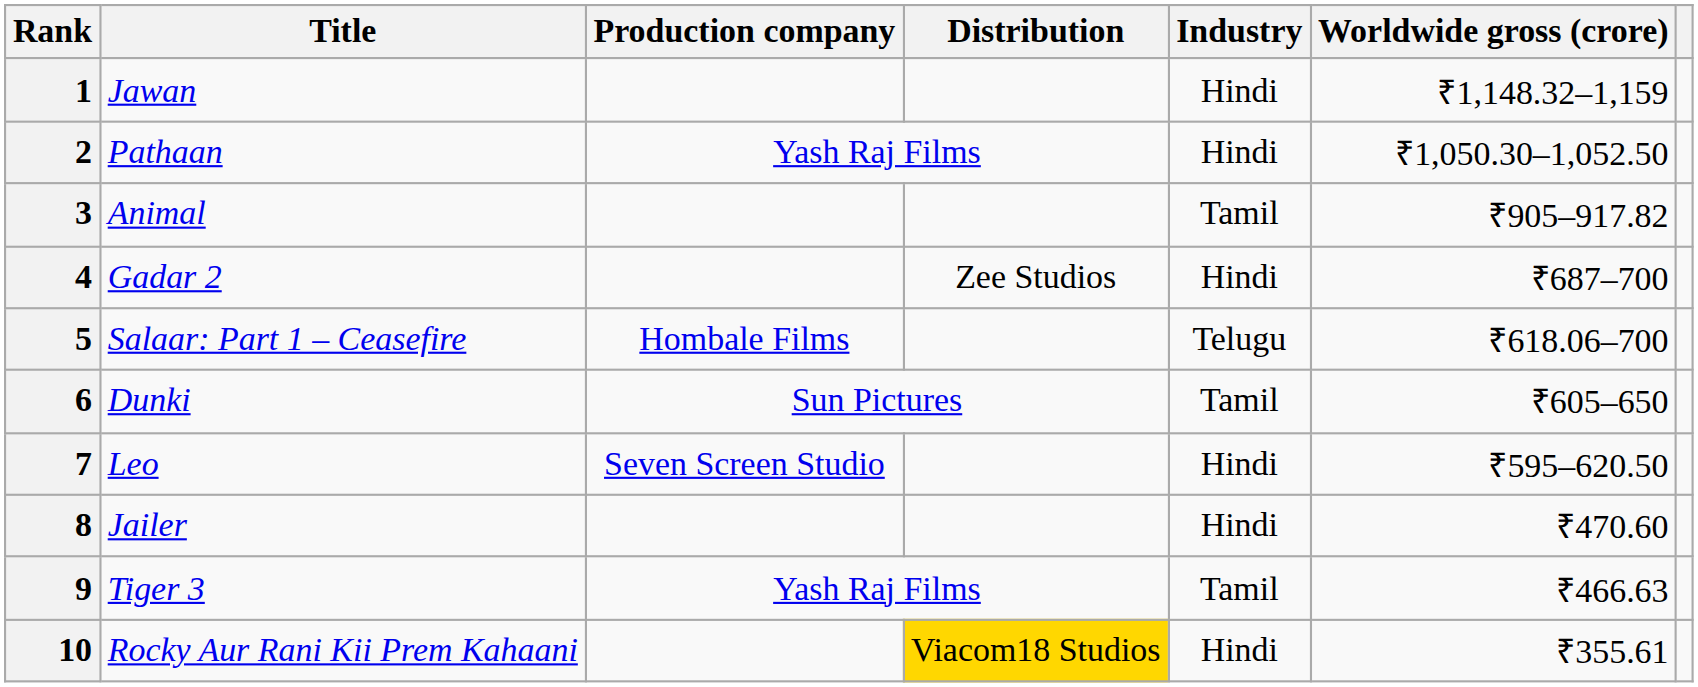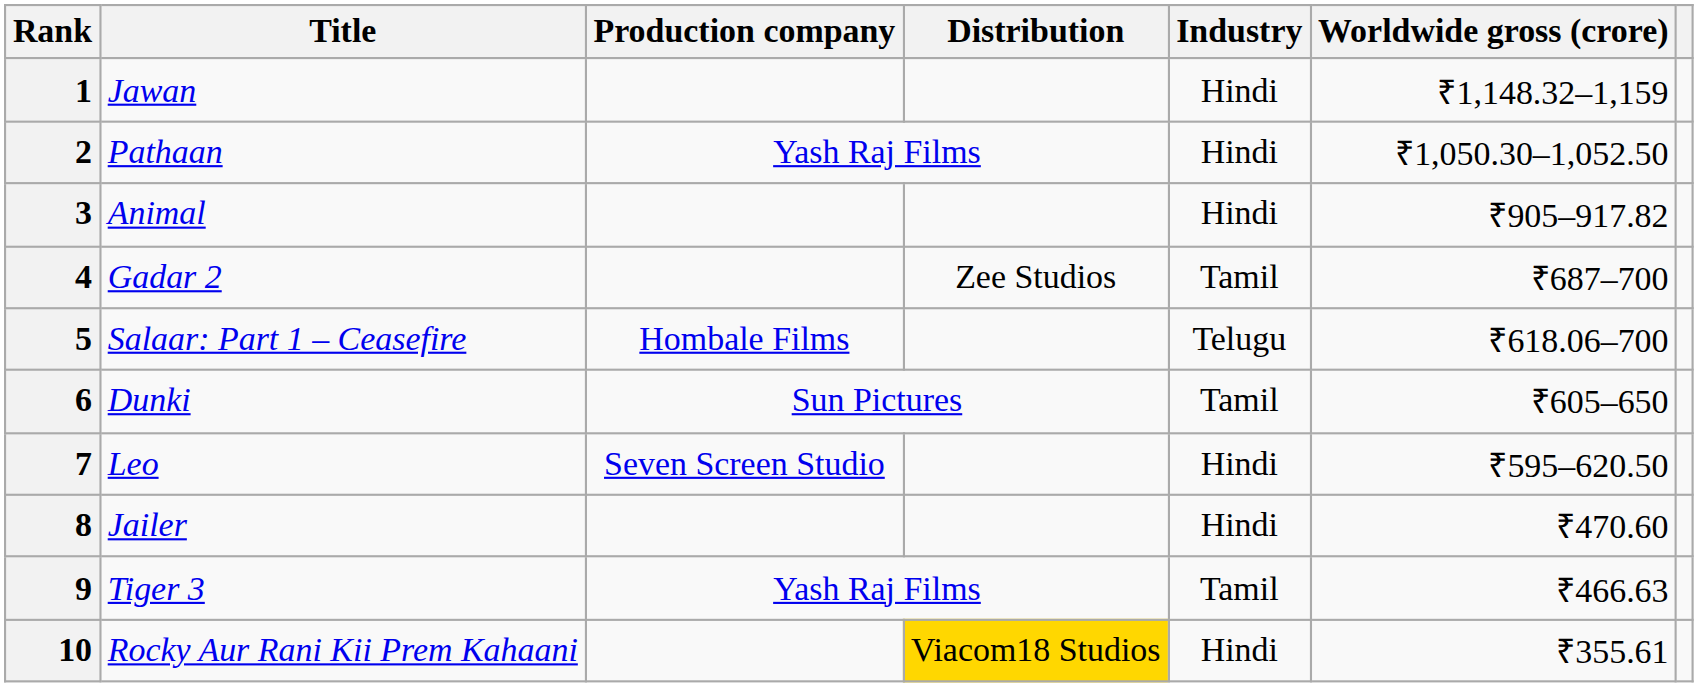 <table class="wikitable sortable plainrowheaders">
 <tr>
 <th>Rank</th>
 <th scope="column">Title</th>
 <th scope="column">Production company</th>
 <th scope="column">Distribution</th>
 <th scope="column">Industry</th>
 <th scope="column">Worldwide gross (crore)</th>
 <th scope="column" class="unsortable"></th>
 </tr>
 <tr>
 <th scope="row" style=text-align:right>1</th>
 <td><em><a href='#'>Jawan</a></em></td>
 <td align="center"></td>
 <td></td>
 <td align="center">Hindi</td>
 <td align="right">₹1,148.32–1,159</td>
 <td align="center"></td>
 </tr>
 <tr>
 <th scope="row" style=text-align:right>2</th>
 <td><em><a href='#'>Pathaan</a></em></td>
 <td colspan="2"; align="center"><a href='#'>Yash Raj Films</a></td>
 <td align="center">Hindi</td>
 <td align="right">₹1,050.30–1,052.50</td>
 <td align="center"></td>
 </tr>
 <tr>
 <th scope="row" style=text-align:right>3</th>
 <td><em><a href='#'>Animal</a></em></td>
 <td align="center"></td>
 <td></td>
-<td align="center">Tamil</td>
+<td align="center">Hindi</td>
 <td align="right">₹905–917.82</td>
 <td align="center"></td>
 </tr>
 <tr>
 <th scope="row" style=text-align:right>4</th>
 <td><em><a href='#'>Gadar 2</a></em></td>
 <td align="center"></td>
 <td align="center">Zee Studios</td>
-<td align="center">Hindi</td>
+<td align="center">Tamil</td>
 <td align="right">₹687–700</td>
 <td align="center"></td>
 </tr>
 <tr>
 <th scope="row" style=text-align:right>5</th>
 <td><em><a href='#'>Salaar: Part 1 – Ceasefire</a></em></td>
 <td align="center"><a href='#'>Hombale Films</a></td>
 <td align="center"></td>
 <td align="center">Telugu</td>
 <td align="right">₹618.06–700</td>
 <td align="center"></td>
 </tr>
 <tr>
 <th scope="row" style=text-align:right>6</th>
 <td><em><a href='#'>Dunki</a></em></td>
 <td colspan="2" align="center"><a href='#'>Sun Pictures</a></td>
 <td align="center">Tamil</td>
 <td align="right">₹605–650</td>
 <td align="center"></td>
 </tr>
 <tr>
 <th scope="row" style=text-align:right>7</th>
 <td><a href='#'><em>Leo</em></a></td>
 <td align="center"><a href='#'>Seven Screen Studio</a></td>
 <td align="center"></td>
 <td align="center">Hindi</td>
 <td align="right">₹595–620.50</td>
 <td align="center"></td>
 </tr>
 <tr>
 <th scope="row" style=text-align:right>8</th>
 <td><a href='#'><em>Jailer</em></a></td>
 <td align="center"></td>
 <td align="center"></td>
 <td align="center">Hindi</td>
 <td align="right">₹470.60</td>
 <td align="center"></td>
 </tr>
 <tr>
 <th scope="row" style=text-align:right>9</th>
 <td><em><a href='#'>Tiger 3</a></em></td>
 <td colspan="2" align="center"><a href='#'>Yash Raj Films</a></td>
 <td align="center">Tamil</td>
 <td align="right">₹466.63</td>
 <td align="center"></td>
 </tr>
 <tr>
 <th scope="row" style=text-align:right>10</th>
 <td><em><a href='#'>Rocky Aur Rani Kii Prem Kahaani</a></em></td>
 <td align="center"></td>
 <td align="center" style="background: gold;">Viacom18 Studios</td>
 <td align="center">Hindi</td>
 <td align="right">₹355.61</td>
 <td style="text-align:center;"></td>
 </tr>
 </table>
